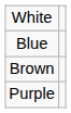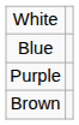 <table class="wikitable" style="float:right;margin-left:4px;text-align:center;">
 <tr>
 <td>White</td>
 <td></td>
 </tr>
 <tr>
 <td>Blue</td>
 <td></td>
 </tr>
 <tr>
+<td>Purple</td>
+<td></td>
+</tr>
+<tr>
 <td>Brown</td>
 <td></td>
 </tr>
-<tr>
-<td>Purple</td>
-<td></td>
-</tr>
 </table>
